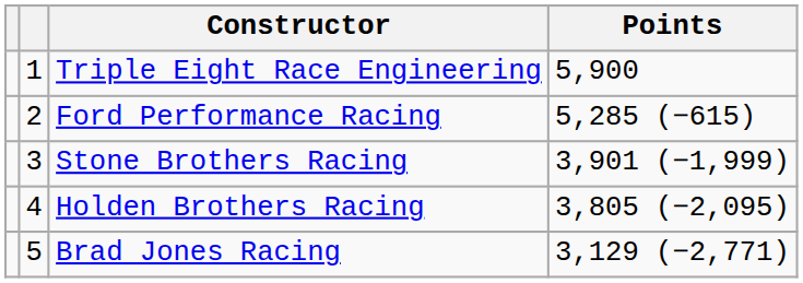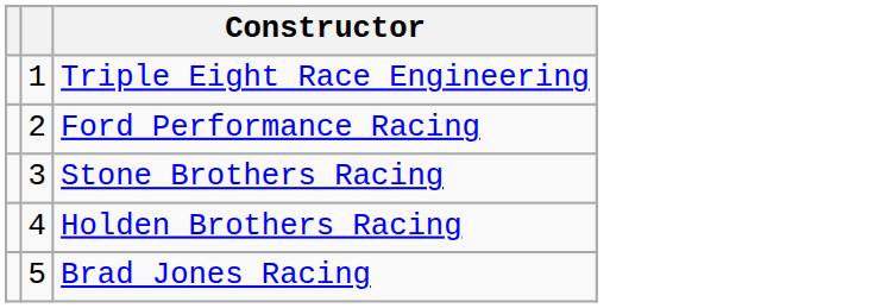 <table class="wikitable" style="font-size: 95%;">
 <tr>
 <th></th>
 <th></th>
 <th>Constructor</th>
-<th>Points</th>
 </tr>
 <tr>
 <td></td>
 <td align="center">1</td>
 <td><a href='#'>Triple Eight Race Engineering</a></td>
-<td>5,900</td>
 </tr>
 <tr>
 <td></td>
 <td align="center">2</td>
 <td><a href='#'>Ford Performance Racing</a></td>
-<td>5,285 (−615)</td>
 </tr>
 <tr>
 <td></td>
 <td align="center">3</td>
 <td><a href='#'>Stone Brothers Racing</a></td>
-<td>3,901 (−1,999)</td>
 </tr>
 <tr>
 <td></td>
 <td align="center">4</td>
 <td><a href='#'>Holden Brothers Racing</a></td>
-<td>3,805 (−2,095)</td>
 </tr>
 <tr>
 <td></td>
 <td align="center">5</td>
 <td><a href='#'>Brad Jones Racing</a></td>
-<td>3,129 (−2,771)</td>
 </tr>
 </table>
